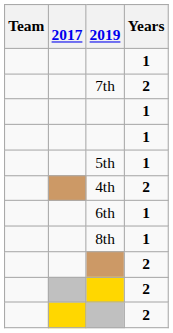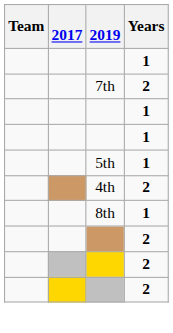 <table class="wikitable sortable" style="text-align:center; font-size:90%">
 <tr bgcolor=>
 <th><strong>Team</strong></th>
 <th><br><a href='#'>2017</a></th>
 <th><br><a href='#'>2019</a></th>
 <th>Years</th>
 </tr>
 <tr>
 <td align=left></td>
 <td></td>
 <td></td>
 <td><strong>1</strong></td>
 </tr>
 <tr>
 <td align=left></td>
 <td></td>
 <td>7th</td>
 <td><strong>2</strong></td>
 </tr>
 <tr>
 <td align=left></td>
 <td></td>
 <td></td>
 <td><strong>1</strong></td>
 </tr>
 <tr>
 <td align=left></td>
 <td></td>
 <td></td>
 <td><strong>1</strong></td>
 </tr>
 <tr>
 <td align=left></td>
 <td></td>
 <td>5th</td>
 <td><strong>1</strong></td>
 </tr>
 <tr>
 <td align=left></td>
 <td bgcolor=#CC9966></td>
 <td>4th</td>
 <td><strong>2</strong></td>
 </tr>
 <tr>
 <td align=left></td>
 <td></td>
-<td>6th</td>
-<td><strong>1</strong></td>
-</tr>
-<tr>
-<td align=left></td>
-<td></td>
 <td>8th</td>
 <td><strong>1</strong></td>
 </tr>
 <tr>
 <td align=left></td>
 <td></td>
 <td bgcolor=#CC9966></td>
 <td><strong>2</strong></td>
 </tr>
 <tr>
 <td align=left></td>
 <td bgcolor=silver></td>
 <td bgcolor=gold></td>
 <td><strong>2</strong></td>
 </tr>
 <tr>
 <td align=left></td>
 <td bgcolor=gold></td>
 <td bgcolor=silver></td>
 <td><strong>2</strong></td>
 </tr>
 </table>
